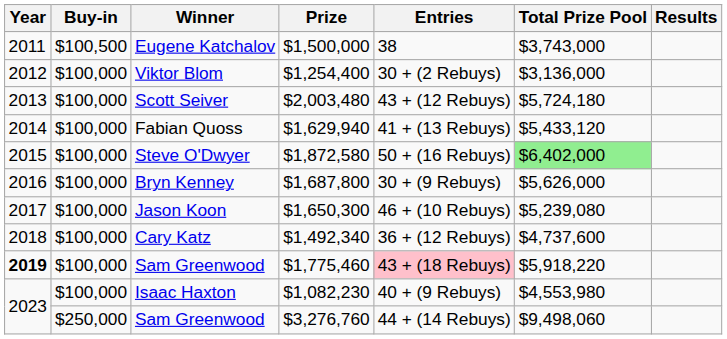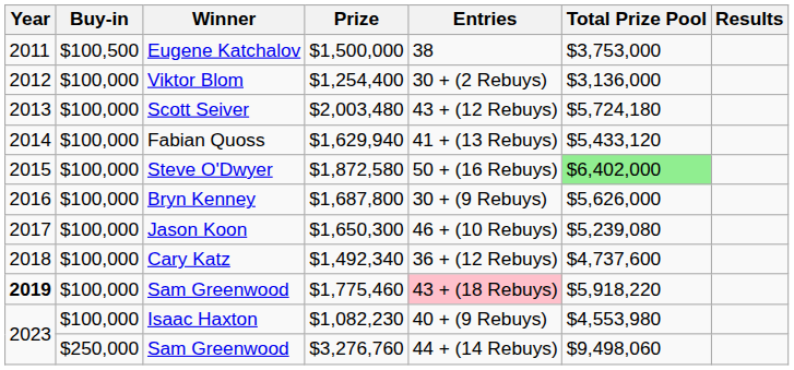 <table class="wikitable sortable">
 <tr>
 <th bgcolor="#FFEBAD">Year</th>
 <th bgcolor="#FFEBAD">Buy-in</th>
 <th bgcolor="#FFEBAD">Winner</th>
 <th bgcolor="#FFEBAD">Prize</th>
 <th bgcolor="#FFEBAD">Entries</th>
 <th bgcolor="#FFEBAD">Total Prize Pool</th>
 <th bgcolor="#FFEBAD">Results</th>
 </tr>
 <tr>
 <td>2011</td>
 <td>$100,500</td>
 <td> <a href='#'>Eugene Katchalov</a></td>
 <td>$1,500,000</td>
 <td>38</td>
-<td>$3,743,000</td>
+<td>$3,753,000</td>
 <td></td>
 </tr>
 <tr>
 <td>2012</td>
 <td>$100,000</td>
 <td> <a href='#'>Viktor Blom</a></td>
 <td>$1,254,400</td>
 <td>30 + (2 Rebuys)</td>
 <td>$3,136,000</td>
 <td></td>
 </tr>
 <tr>
 <td>2013</td>
 <td>$100,000</td>
 <td> <a href='#'>Scott Seiver</a></td>
 <td>$2,003,480</td>
 <td>43 + (12 Rebuys)</td>
 <td>$5,724,180</td>
 <td></td>
 </tr>
 <tr>
 <td>2014</td>
 <td>$100,000</td>
 <td> Fabian Quoss</td>
 <td>$1,629,940</td>
 <td>41 + (13 Rebuys)</td>
 <td>$5,433,120</td>
 <td></td>
 </tr>
 <tr>
 <td>2015</td>
 <td>$100,000</td>
 <td> <a href='#'>Steve O'Dwyer</a></td>
 <td>$1,872,580</td>
 <td>50 + (16 Rebuys)</td>
 <td style="background: lightgreen;">$6,402,000</td>
 <td></td>
 </tr>
 <tr>
 <td>2016</td>
 <td>$100,000</td>
 <td> <a href='#'>Bryn Kenney</a></td>
 <td>$1,687,800</td>
 <td>30 + (9 Rebuys)</td>
 <td>$5,626,000</td>
 <td></td>
 </tr>
 <tr>
 <td>2017</td>
 <td>$100,000</td>
 <td> <a href='#'>Jason Koon</a></td>
 <td>$1,650,300</td>
 <td>46 + (10 Rebuys)</td>
 <td>$5,239,080</td>
 <td></td>
 </tr>
 <tr>
 <td>2018</td>
 <td>$100,000</td>
 <td> <a href='#'>Cary Katz</a></td>
 <td>$1,492,340</td>
 <td>36 + (12 Rebuys)</td>
 <td>$4,737,600</td>
 <td></td>
 </tr>
 <tr>
 <td><strong>2019</strong></td>
 <td>$100,000</td>
 <td> <a href='#'>Sam Greenwood</a></td>
 <td>$1,775,460</td>
 <td style="background: pink;">43 + (18 Rebuys)</td>
 <td>$5,918,220</td>
 <td></td>
 </tr>
 <tr>
 <td rowspan="2">2023</td>
 <td>$100,000</td>
 <td> <a href='#'>Isaac Haxton</a></td>
 <td>$1,082,230</td>
 <td>40 + (9 Rebuys)</td>
 <td>$4,553,980</td>
 <td></td>
 </tr>
 <tr>
 <td>$250,000</td>
 <td> <a href='#'>Sam Greenwood</a></td>
 <td>$3,276,760</td>
 <td>44 + (14 Rebuys)</td>
 <td>$9,498,060</td>
 <td></td>
 </tr>
 </table>
